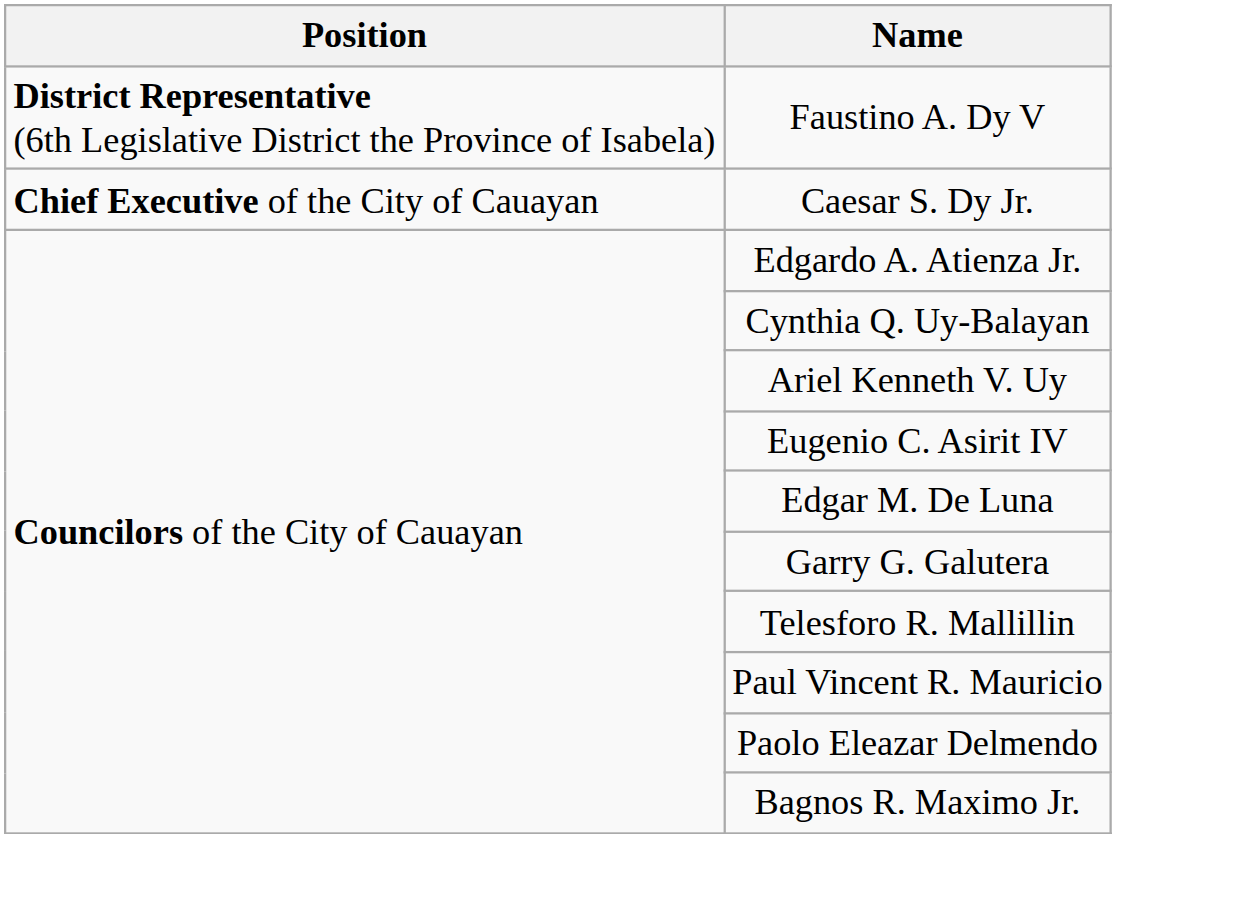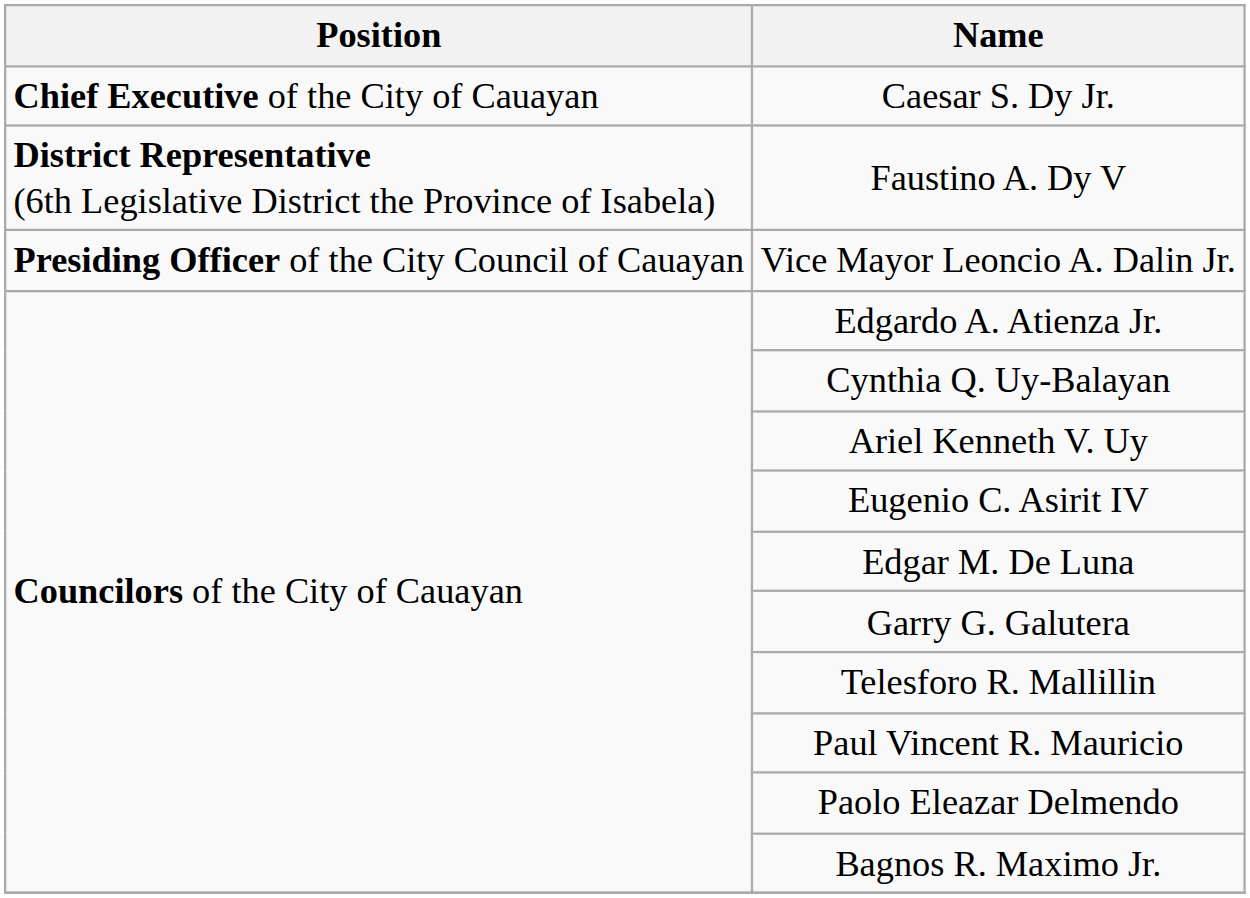 <table class="wikitable" style="line-height:1.20em; font-size:100%;">
 <tr>
 <th>Position</th>
 <th>Name</th>
 </tr>
 <tr>
+<td><strong>Chief Executive</strong> of the City of Cauayan</td>
+<td style="text-align:center;">Caesar S. Dy Jr.</td>
+</tr>
+<tr>
 <td><strong>District Representative</strong><br>(6th Legislative District the Province of Isabela)</td>
 <td style="text-align:center;">Faustino A. Dy V</td>
 </tr>
 <tr>
-<td><strong>Chief Executive</strong> of the City of Cauayan</td>
-<td style="text-align:center;">Caesar S. Dy Jr.</td>
+<td><strong>Presiding Officer</strong> of the City Council of Cauayan</td>
+<td style="text-align:center;">Vice Mayor Leoncio A. Dalin Jr.</td>
 </tr>
 <tr>
 <td rowspan=10><strong>Councilors</strong> of the City of Cauayan</td>
 <td style="text-align:center;">Edgardo A. Atienza Jr.</td>
 </tr>
 <tr>
 <td style="text-align:center;">Cynthia Q. Uy-Balayan</td>
 </tr>
 <tr>
 <td style="text-align:center;">Ariel Kenneth V. Uy</td>
 </tr>
 <tr>
 <td style="text-align:center;">Eugenio C. Asirit IV</td>
 </tr>
 <tr>
 <td style="text-align:center;">Edgar M. De Luna</td>
 </tr>
 <tr>
 <td style="text-align:center;">Garry G. Galutera</td>
 </tr>
 <tr>
 <td style="text-align:center;">Telesforo R. Mallillin</td>
 </tr>
 <tr>
 <td style="text-align:center;">Paul Vincent R. Mauricio</td>
 </tr>
 <tr>
 <td style="text-align:center;">Paolo Eleazar Delmendo</td>
 </tr>
 <tr>
 <td style="text-align:center;">Bagnos R. Maximo Jr.</td>
 </tr>
 <tr>
 </tr>
 </table>
